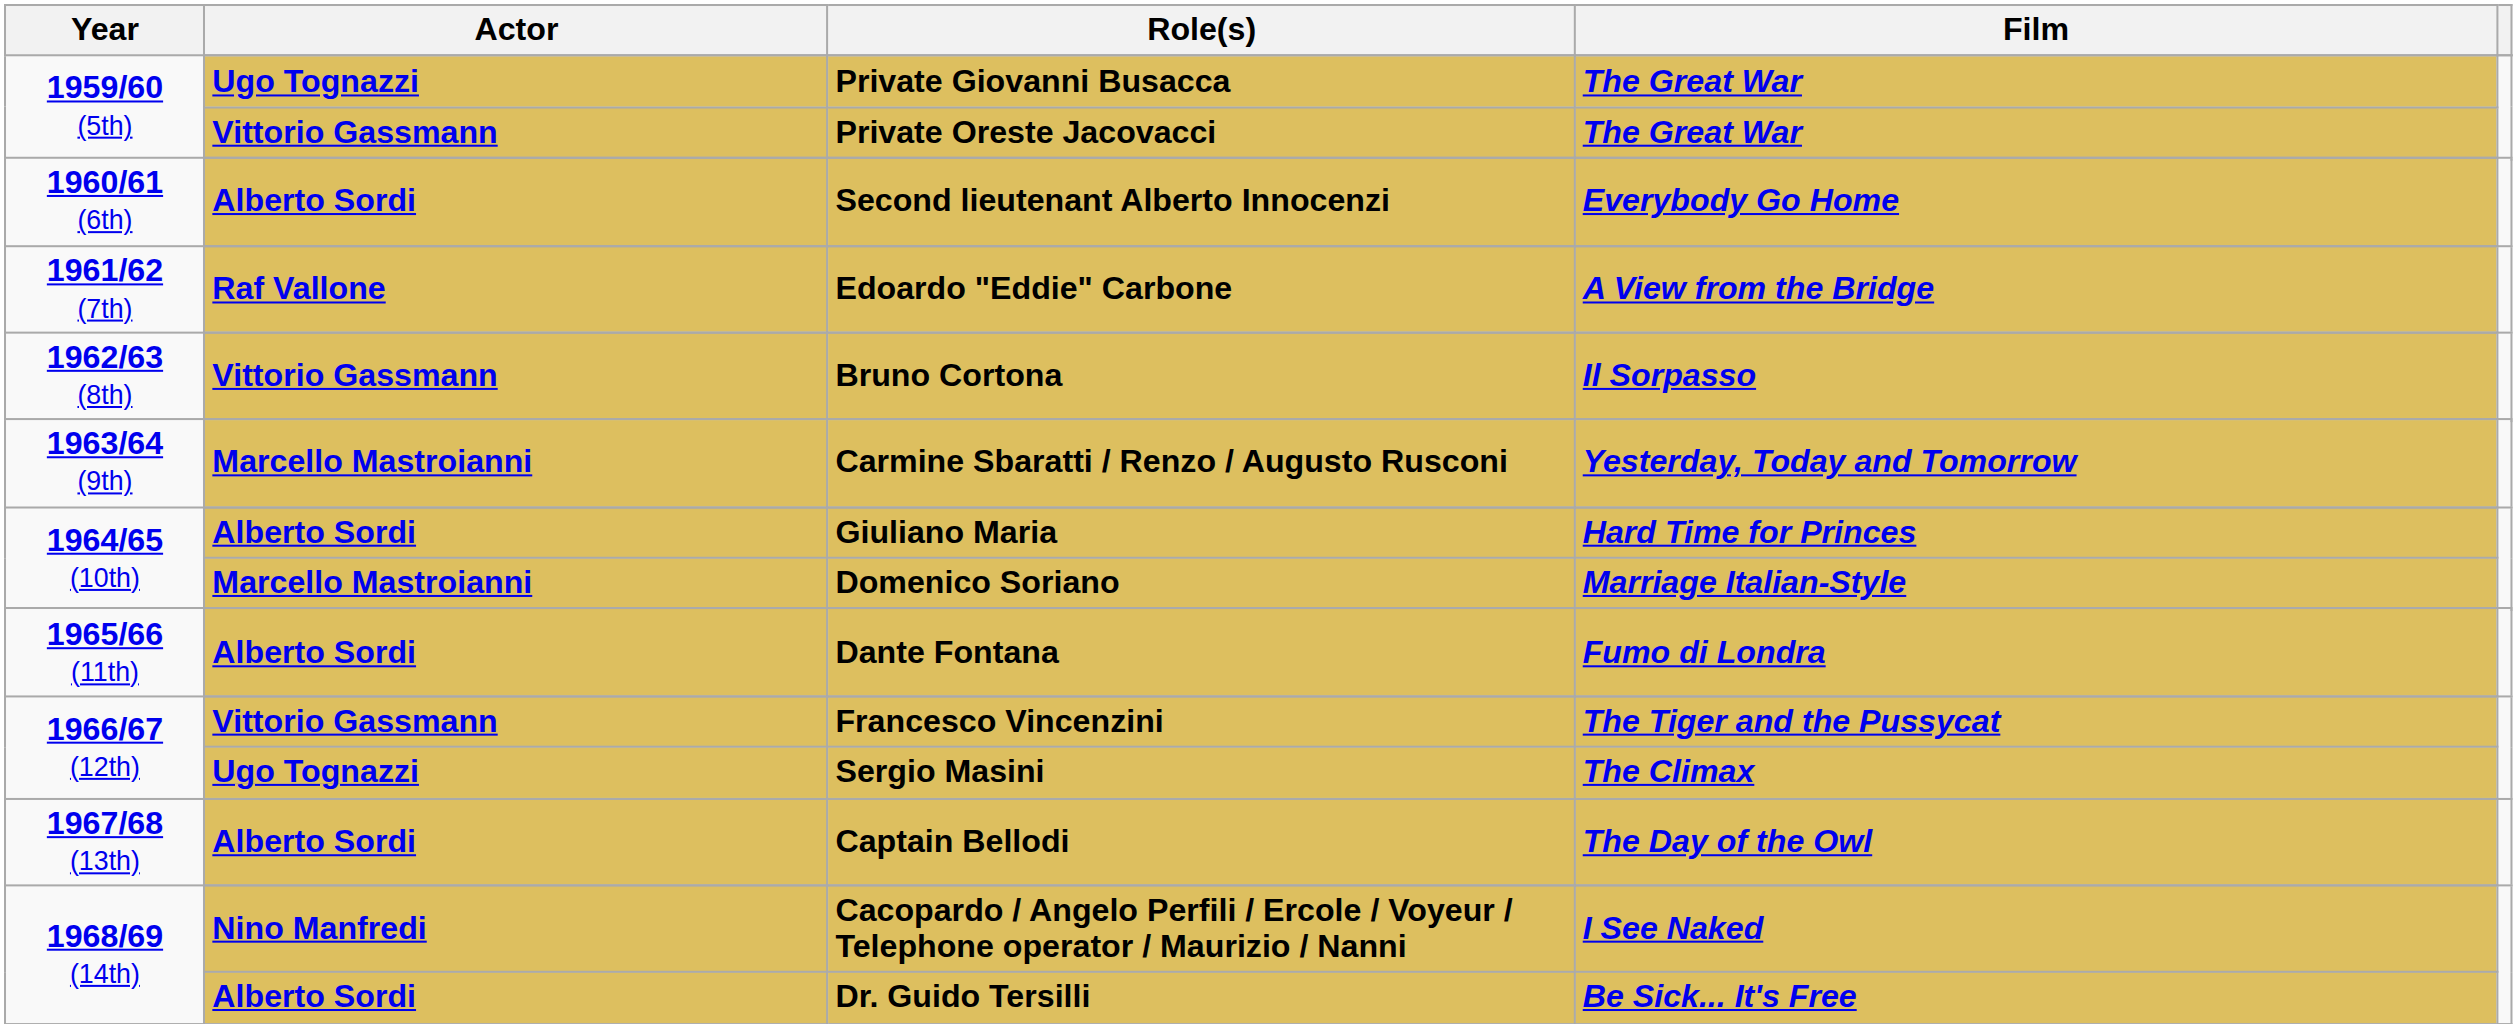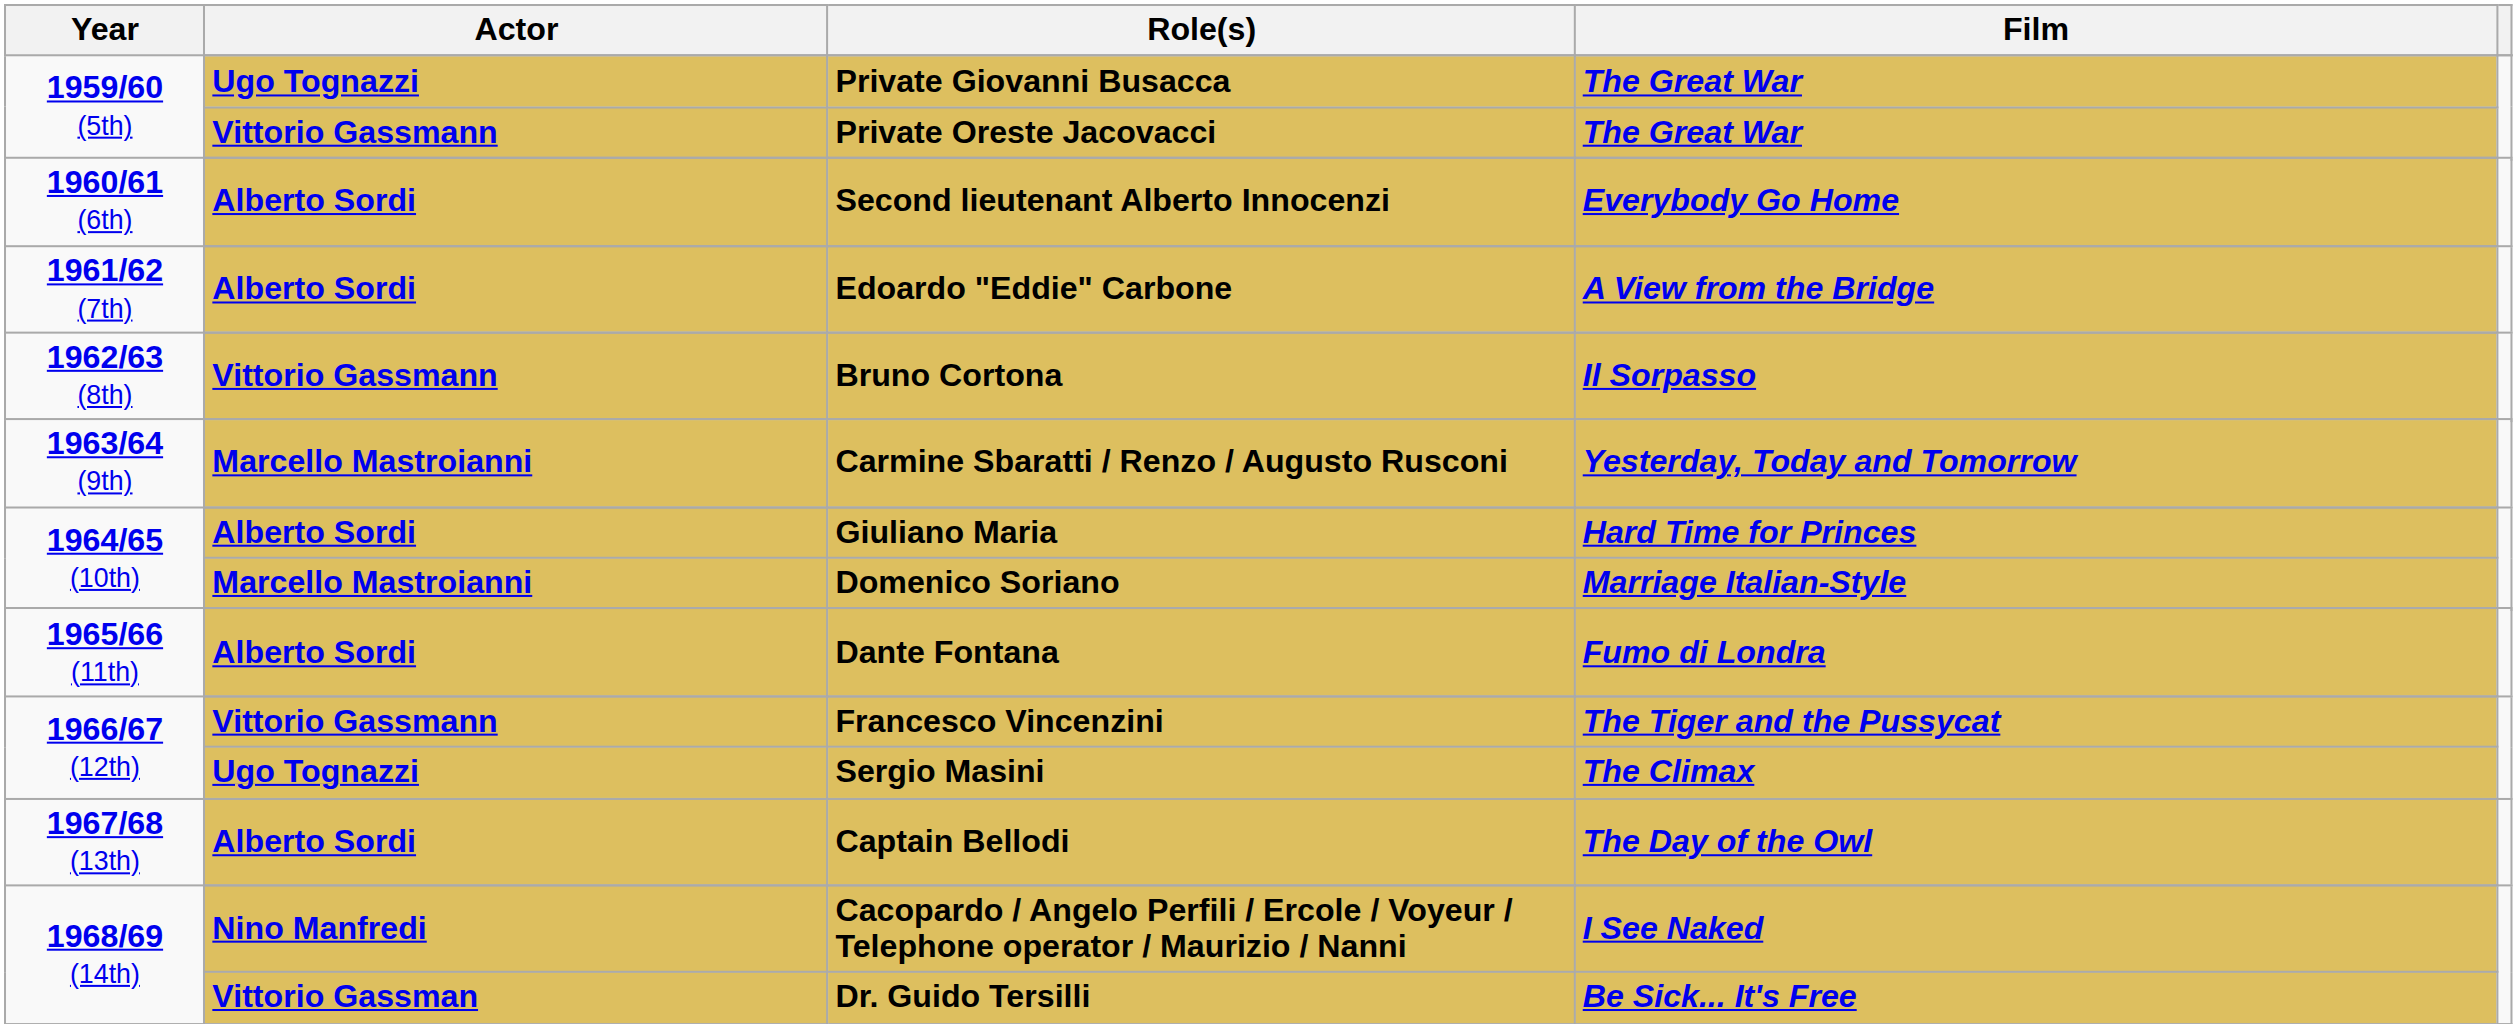 <table class="wikitable">
 <tr>
 <th width="8%">Year</th>
 <th width="25%">Actor</th>
 <th width="30%">Role(s)</th>
 <th width="70%">Film</th>
 <th width="2%" class="unstable"></th>
 </tr>
 <tr>
 <td rowspan=3 style="text-align:center"><strong><a href='#'>1959/60</a></strong><br><small><a href='#'>(5th)</a></small></td>
 </tr>
 <tr>
 <td style="background:#DDBF5F"><strong><a href='#'>Ugo Tognazzi</a></strong></td>
 <td style="background:#DDBF5F"><strong>Private Giovanni Busacca</strong></td>
 <td style="background:#DDBF5F"><strong><em><a href='#'>The Great War</a></em></strong></td>
 <td rowspan=3 style="text-align:center"></td>
 </tr>
 <tr>
 <td style="background:#DDBF5F"><strong><a href='#'>Vittorio Gassmann</a></strong></td>
 <td style="background:#DDBF5F"><strong>Private Oreste Jacovacci</strong></td>
 <td style="background:#DDBF5F"><strong><em><a href='#'>The Great War</a></em></strong></td>
 </tr>
 <tr>
 <td rowspan=2 style="text-align:center"><strong><a href='#'>1960/61</a></strong><br><small><a href='#'>(6th)</a></small></td>
 </tr>
 <tr>
 <td style="background:#DDBF5F"><strong><a href='#'>Alberto Sordi</a></strong></td>
 <td style="background:#DDBF5F"><strong>Second lieutenant Alberto Innocenzi</strong></td>
 <td style="background:#DDBF5F"><strong><em><a href='#'>Everybody Go Home</a></em></strong></td>
 <td rowspan=2 style="text-align:center"></td>
 </tr>
 <tr>
 <td rowspan=2 style="text-align:center"><strong><a href='#'>1961/62</a></strong><br><small><a href='#'>(7th)</a></small></td>
 </tr>
 <tr>
-<td style="background:#DDBF5F"><strong><a href='#'>Raf Vallone</a></strong></td>
+<td style="background:#DDBF5F"><strong><a href='#'>Alberto Sordi</a></strong></td>
 <td style="background:#DDBF5F"><strong>Edoardo "Eddie" Carbone</strong></td>
 <td style="background:#DDBF5F"><strong><em><a href='#'>A View from the Bridge</a></em></strong></td>
 <td rowspan=2 style="text-align:center"></td>
 </tr>
 <tr>
 <td rowspan=2 style="text-align:center"><strong><a href='#'>1962/63</a></strong><br><small><a href='#'>(8th)</a></small></td>
 </tr>
 <tr>
 <td style="background:#DDBF5F"><strong><a href='#'>Vittorio Gassmann</a></strong></td>
 <td style="background:#DDBF5F"><strong>Bruno Cortona</strong></td>
 <td style="background:#DDBF5F"><strong><em><a href='#'>Il Sorpasso</a></em></strong></td>
 <td rowspan=2 style="text-align:center"></td>
 </tr>
 <tr>
 <td rowspan=2 style="text-align:center"><strong><a href='#'>1963/64</a></strong><br><small><a href='#'>(9th)</a></small></td>
 </tr>
 <tr>
 <td style="background:#DDBF5F"><strong><a href='#'>Marcello Mastroianni</a></strong></td>
 <td style="background:#DDBF5F"><strong>Carmine Sbaratti / Renzo / Augusto Rusconi</strong></td>
 <td style="background:#DDBF5F"><strong><em><a href='#'>Yesterday, Today and Tomorrow</a></em></strong></td>
 <td rowspan=2 style="text-align:center"></td>
 </tr>
 <tr>
 <td rowspan=3 style="text-align:center"><strong><a href='#'>1964/65</a></strong><br><small><a href='#'>(10th)</a></small></td>
 </tr>
 <tr>
 <td style="background:#DDBF5F"><strong><a href='#'>Alberto Sordi</a></strong></td>
 <td style="background:#DDBF5F"><strong>Giuliano Maria</strong></td>
 <td style="background:#DDBF5F"><strong><em><a href='#'>Hard Time for Princes</a></em></strong></td>
 <td rowspan=3 style="text-align:center"></td>
 </tr>
 <tr>
 <td style="background:#DDBF5F"><strong><a href='#'>Marcello Mastroianni</a></strong></td>
 <td style="background:#DDBF5F"><strong>Domenico Soriano</strong></td>
 <td style="background:#DDBF5F"><strong><em><a href='#'>Marriage Italian-Style</a></em></strong></td>
 </tr>
 <tr>
 <td rowspan=2 style="text-align:center"><strong><a href='#'>1965/66</a></strong><br><small><a href='#'>(11th)</a></small></td>
 </tr>
 <tr>
 <td style="background:#DDBF5F"><strong><a href='#'>Alberto Sordi</a></strong></td>
 <td style="background:#DDBF5F"><strong>Dante Fontana</strong></td>
 <td style="background:#DDBF5F"><strong><em><a href='#'>Fumo di Londra</a></em></strong></td>
 <td rowspan=2 style="text-align:center"></td>
 </tr>
 <tr>
 <td rowspan=3 style="text-align:center"><strong><a href='#'>1966/67</a></strong><br><small><a href='#'>(12th)</a></small></td>
 </tr>
 <tr>
 <td style="background:#DDBF5F"><strong><a href='#'>Vittorio Gassmann</a></strong></td>
 <td style="background:#DDBF5F"><strong>Francesco Vincenzini</strong></td>
 <td style="background:#DDBF5F"><strong><em><a href='#'>The Tiger and the Pussycat</a></em></strong></td>
 <td rowspan=3 style="text-align:center"></td>
 </tr>
 <tr>
 <td style="background:#DDBF5F"><strong><a href='#'>Ugo Tognazzi</a></strong></td>
 <td style="background:#DDBF5F"><strong>Sergio Masini</strong></td>
 <td style="background:#DDBF5F"><strong><em><a href='#'>The Climax</a></em></strong></td>
 </tr>
 <tr>
 <td rowspan=2 style="text-align:center"><strong><a href='#'>1967/68</a></strong><br><small><a href='#'>(13th)</a></small></td>
 </tr>
 <tr>
 <td style="background:#DDBF5F"><strong><a href='#'>Alberto Sordi</a></strong></td>
 <td style="background:#DDBF5F"><strong>Captain Bellodi</strong></td>
 <td style="background:#DDBF5F"><strong><em><a href='#'>The Day of the Owl</a></em></strong></td>
 <td rowspan=2 style="text-align:center"></td>
 </tr>
 <tr>
 <td rowspan=3 style="text-align:center"><strong><a href='#'>1968/69</a></strong><br><small><a href='#'>(14th)</a></small></td>
 </tr>
 <tr>
 <td style="background:#DDBF5F"><strong><a href='#'>Nino Manfredi</a></strong></td>
 <td style="background:#DDBF5F"><strong>Cacopardo / Angelo Perfili / Ercole / Voyeur / Telephone operator / Maurizio / Nanni</strong></td>
 <td style="background:#DDBF5F"><strong><em><a href='#'>I See Naked</a></em></strong></td>
 <td rowspan=3 style="text-align:center"></td>
 </tr>
 <tr>
-<td style="background:#DDBF5F"><strong><a href='#'>Alberto Sordi</a></strong></td>
+<td style="background:#DDBF5F"><strong><a href='#'>Vittorio Gassman</a></strong></td>
 <td style="background:#DDBF5F"><strong>Dr. Guido Tersilli</strong></td>
 <td style="background:#DDBF5F"><strong><em><a href='#'>Be Sick... It's Free</a></em></strong></td>
 </tr>
 </table>
